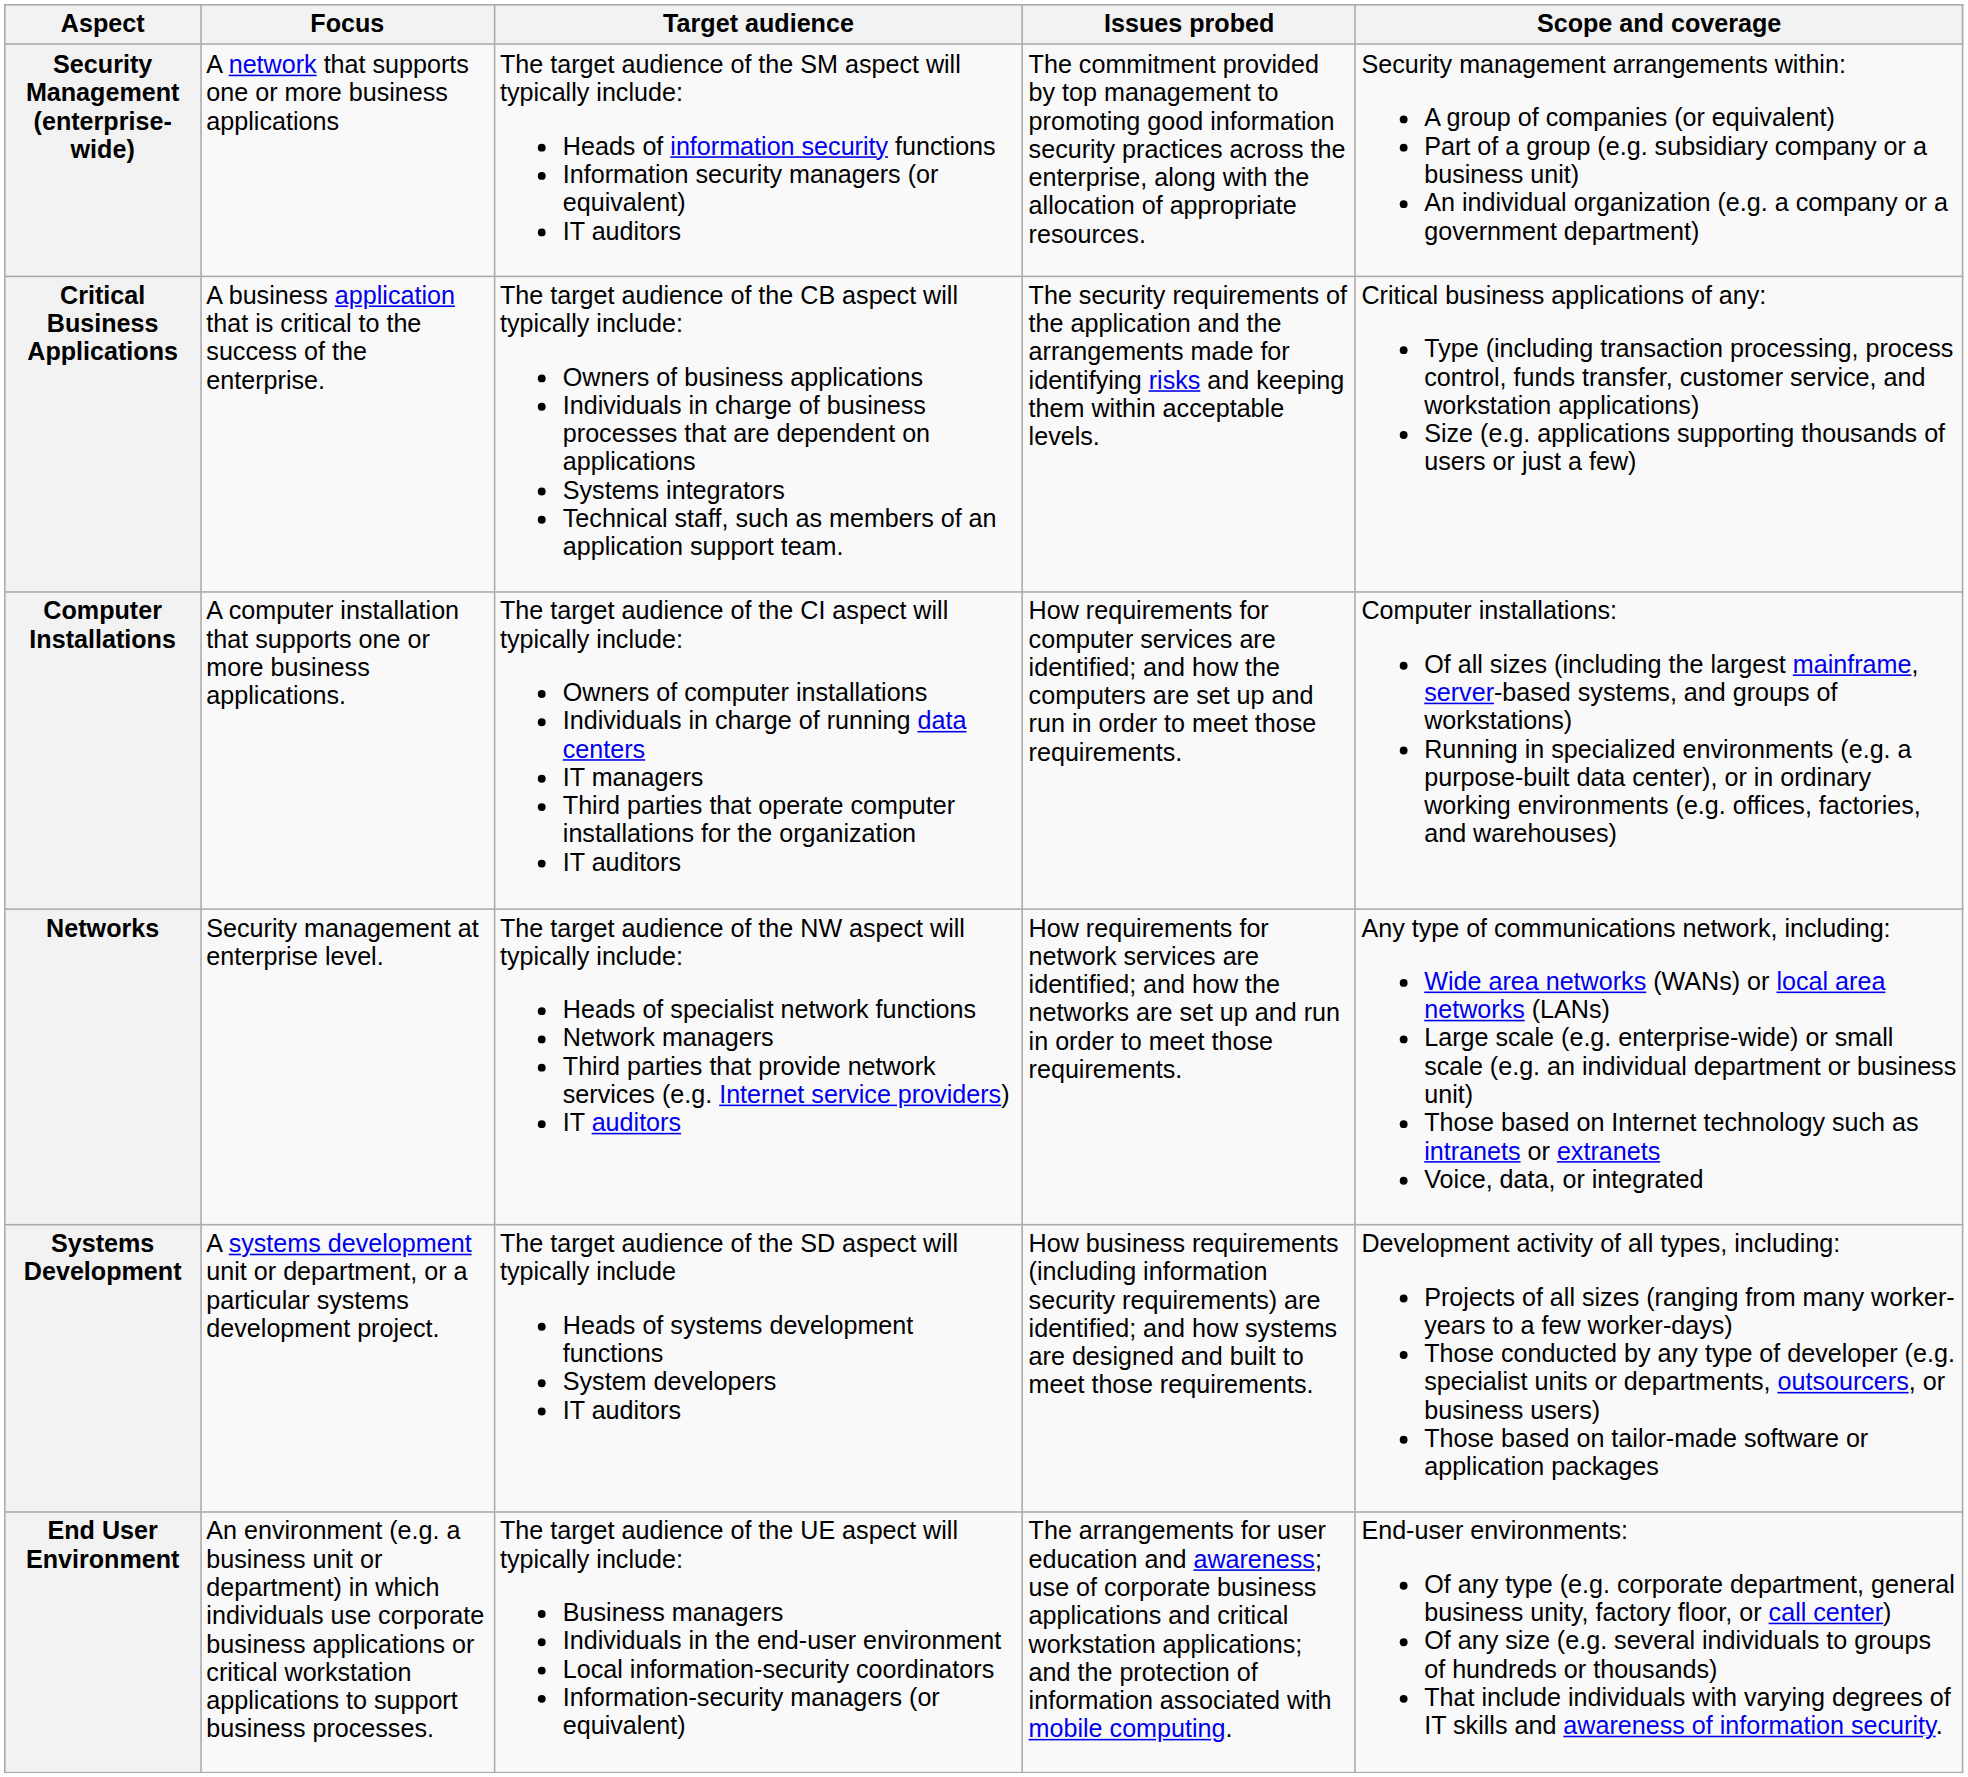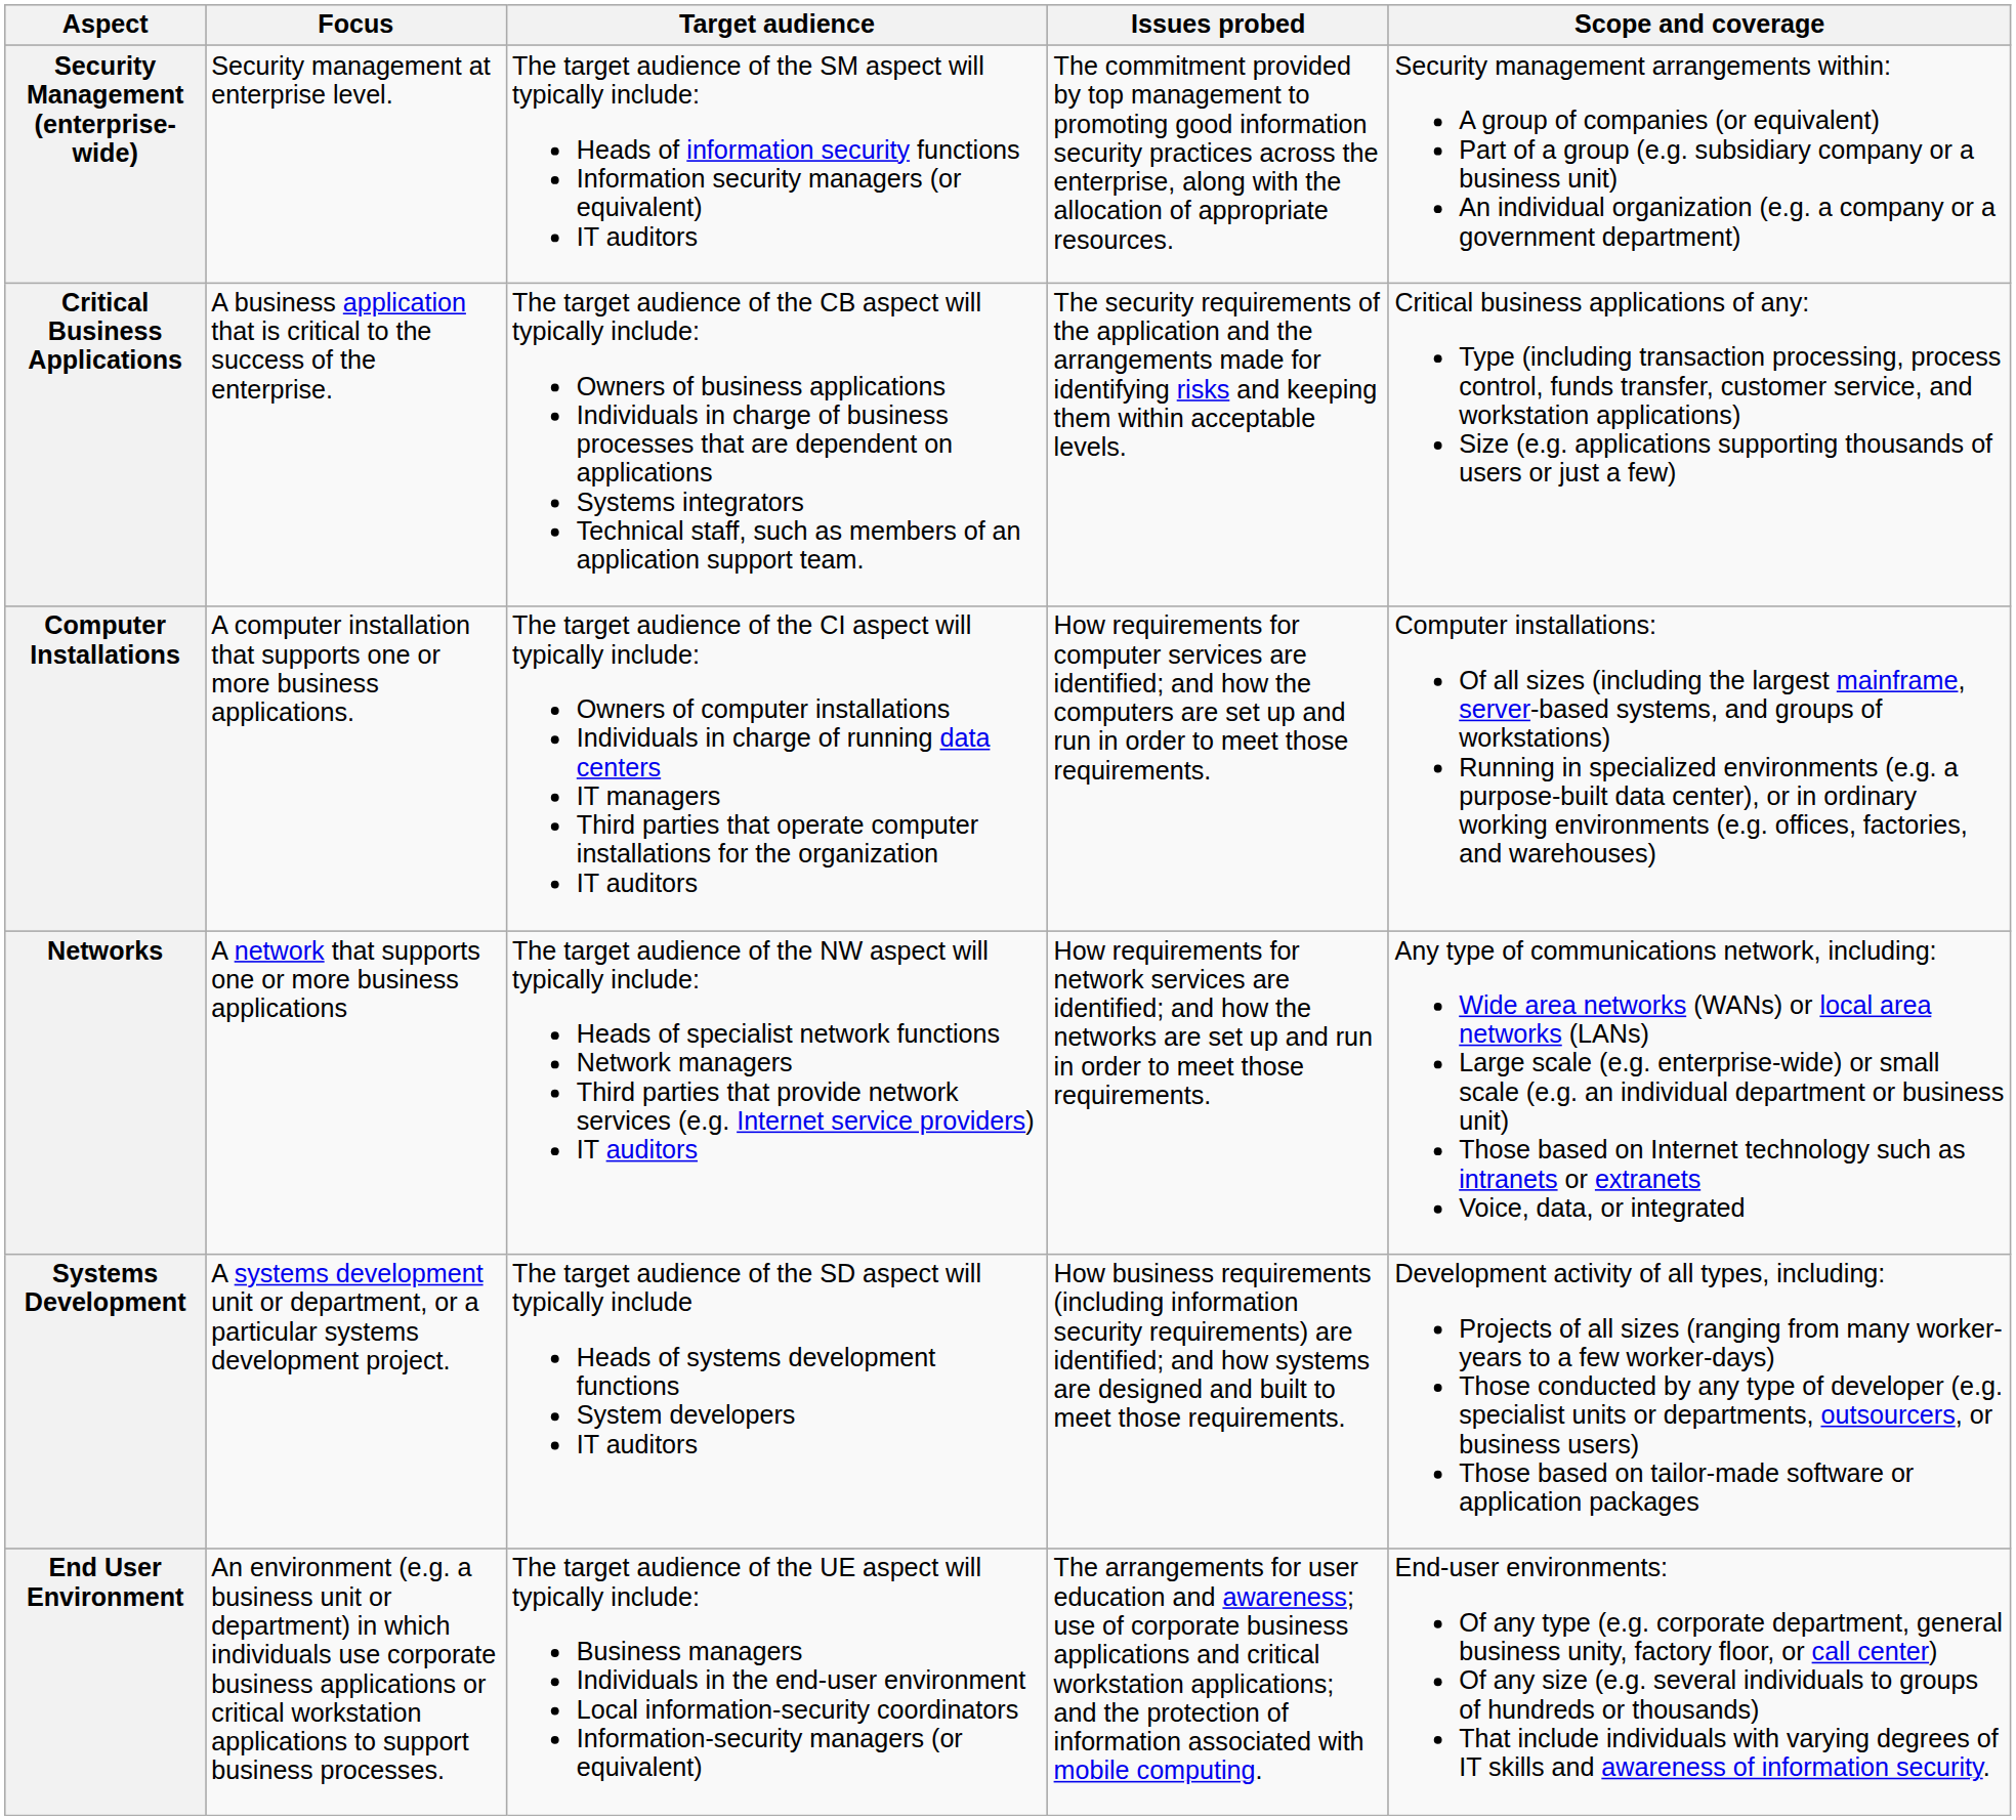 <table class="wikitable">
 <tr valign="bottom">
 <th width=10%>Aspect</th>
 <th width=15%>Focus</th>
 <th width=27%>Target audience</th>
 <th width=17%>Issues probed</th>
 <th width=31%>Scope and coverage</th>
 </tr>
 <tr valign="top">
 <th>Security Management (enterprise-wide)</th>
-<td>A <a href='#'>network</a> that supports one or more business applications</td>
+<td>Security management at enterprise level.</td>
 <td>The target audience of the SM aspect will typically include:<br><ul><li>Heads of <a href='#'>information security</a> functions</li><li>Information security managers (or equivalent)</li><li>IT auditors</li></ul></td>
 <td>The commitment provided by top management to promoting good information security practices across the enterprise, along with the allocation of appropriate resources.</td>
 <td>Security management arrangements within:<br><ul><li>A group of companies (or equivalent)</li><li>Part of a group (e.g. subsidiary company or a business unit)</li><li>An individual organization (e.g. a company or a government department)</li></ul></td>
 </tr>
 <tr valign="top">
 <th>Critical Business Applications</th>
 <td>A business <a href='#'>application</a> that is critical to the success of the enterprise.</td>
 <td>The target audience of the CB aspect will typically include:<br><ul><li>Owners of business applications</li><li>Individuals in charge of business processes that are dependent on applications</li><li>Systems integrators</li><li>Technical staff, such as members of an application support team.</li></ul></td>
 <td>The security requirements of the application and the arrangements made for identifying <a href='#'>risks</a> and keeping them within acceptable levels.</td>
 <td>Critical business applications of any:<br><ul><li>Type (including transaction processing, process control, funds transfer, customer service, and workstation applications)</li><li>Size (e.g. applications supporting thousands of users or just a few)</li></ul></td>
 </tr>
 <tr valign="top">
 <th>Computer Installations</th>
 <td>A computer installation that supports one or more business applications.</td>
 <td>The target audience of the CI aspect will typically include:<br><ul><li>Owners of computer installations</li><li>Individuals in charge of running <a href='#'>data centers</a></li><li>IT managers</li><li>Third parties that operate computer installations for the organization</li><li>IT auditors</li></ul></td>
 <td>How requirements for computer services are identified; and how the computers are set up and run in order to meet those requirements.</td>
 <td>Computer installations:<br><ul><li>Of all sizes (including the largest <a href='#'>mainframe</a>, <a href='#'>server</a>-based systems, and groups of workstations)</li><li>Running in specialized environments (e.g. a purpose-built data center), or in ordinary working environments (e.g. offices, factories, and warehouses)</li></ul></td>
 </tr>
 <tr valign="top">
 <th>Networks</th>
-<td>Security management at enterprise level.</td>
+<td>A <a href='#'>network</a> that supports one or more business applications</td>
 <td>The target audience of the NW aspect will typically include:<br><ul><li>Heads of specialist network functions</li><li>Network managers</li><li>Third parties that provide network services (e.g. <a href='#'>Internet service providers</a>)</li><li>IT <a href='#'>auditors</a></li></ul></td>
 <td>How requirements for network services are identified; and how the networks are set up and run in order to meet those requirements.</td>
 <td>Any type of communications network, including:<br><ul><li><a href='#'>Wide area networks</a> (WANs) or <a href='#'>local area networks</a> (LANs)</li><li>Large scale (e.g. enterprise-wide) or small scale (e.g. an individual department or business unit)</li><li>Those based on Internet technology such as <a href='#'>intranets</a> or <a href='#'>extranets</a></li><li>Voice, data, or integrated</li></ul></td>
 </tr>
 <tr valign="top">
 <th>Systems Development</th>
 <td>A <a href='#'>systems development</a> unit or department, or a particular systems development project.</td>
 <td>The target audience of the SD aspect will typically include<br><ul><li>Heads of systems development functions</li><li>System developers</li><li>IT auditors</li></ul></td>
 <td>How business requirements (including information security requirements) are identified; and how systems are designed and built to meet those requirements.</td>
 <td>Development activity of all types, including:<br><ul><li>Projects of all sizes (ranging from many worker-years to a few worker-days)</li><li>Those conducted by any type of developer (e.g. specialist units or departments, <a href='#'>outsourcers</a>, or business users)</li><li>Those based on tailor-made software or application packages</li></ul></td>
 </tr>
 <tr valign="top">
 <th>End User Environment</th>
 <td>An environment (e.g. a business unit or department) in which individuals use corporate business applications or critical workstation applications to support business processes.</td>
 <td>The target audience of the UE aspect will typically include:<br><ul><li>Business managers</li><li>Individuals in the end-user environment</li><li>Local information-security coordinators</li><li>Information-security managers (or equivalent)</li></ul></td>
 <td>The arrangements for user education and <a href='#'>awareness</a>; use of corporate business applications and critical workstation applications; and the protection of information associated with <a href='#'>mobile computing</a>.</td>
 <td>End-user environments:<br><ul><li>Of any type (e.g. corporate department, general business unity, factory floor, or <a href='#'>call center</a>)</li><li>Of any size (e.g. several individuals to groups of hundreds or thousands)</li><li>That include individuals with varying degrees of IT skills and <a href='#'>awareness of information security</a>.</li></ul></td>
 </tr>
 </table>
